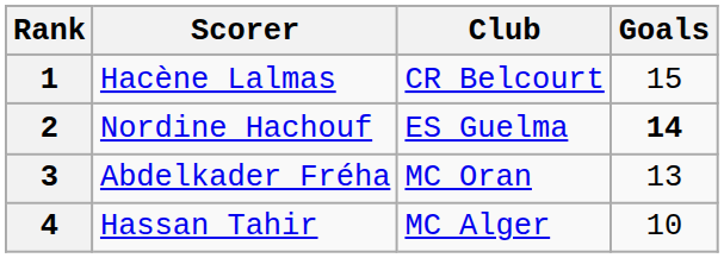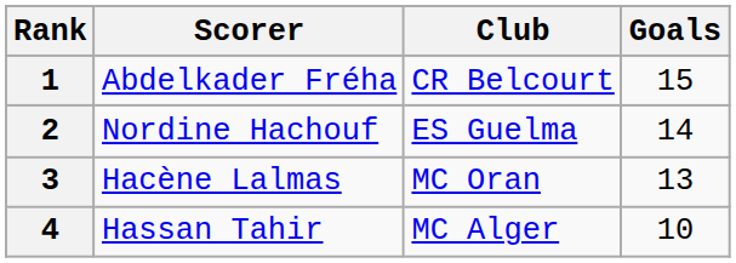 <table class="wikitable" style="text-align:center">
 <tr>
 <th>Rank</th>
 <th>Scorer</th>
 <th>Club</th>
 <th>Goals</th>
 </tr>
 <tr>
 <th>1</th>
-<td align="left"> <a href='#'>Hacène Lalmas</a></td>
+<td align="left"> <a href='#'>Abdelkader Fréha</a></td>
 <td align="left"><a href='#'>CR Belcourt</a></td>
 <td style="text-align:center;">15</td>
 </tr>
 <tr>
 <th>2</th>
 <td align="left"> <a href='#'>Nordine Hachouf</a></td>
 <td align="left"><a href='#'>ES Guelma</a></td>
-<td style="text-align:center;"><strong>14</strong></td>
+<td style="text-align:center;">14</td>
 </tr>
 <tr>
 <th>3</th>
-<td align="left"> <a href='#'>Abdelkader Fréha</a></td>
+<td align="left"> <a href='#'>Hacène Lalmas</a></td>
 <td align="left"><a href='#'>MC Oran</a></td>
 <td style="text-align:center;">13</td>
 </tr>
 <tr>
 <th>4</th>
 <td align="left"> <a href='#'>Hassan Tahir</a></td>
 <td align="left"><a href='#'>MC Alger</a></td>
 <td style="text-align:center;">10</td>
 </tr>
 </table>
